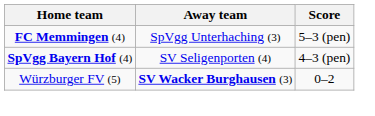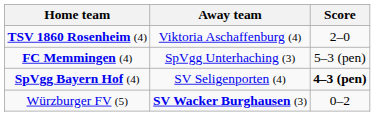 <table class="wikitable" style="text-align: center">
 <tr>
 <th>Home team</th>
 <th>Away team</th>
 <th>Score</th>
+</tr>
+<tr>
+<td><strong><a href='#'>TSV 1860 Rosenheim</a></strong> <small>(4)</small></td>
+<td><a href='#'>Viktoria Aschaffenburg</a> <small>(4)</small></td>
+<td>2–0</td>
 </tr>
 <tr>
 <td><strong><a href='#'>FC Memmingen</a></strong> <small>(4)</small></td>
 <td><a href='#'>SpVgg Unterhaching</a> <small>(3)</small></td>
 <td>5–3 (pen)</td>
 </tr>
 <tr>
 <td><strong><a href='#'>SpVgg Bayern Hof</a></strong> <small>(4)</small></td>
 <td><a href='#'>SV Seligenporten</a> <small>(4)</small></td>
-<td>4–3 (pen)</td>
+<td><strong>4–3 (pen)</strong></td>
 </tr>
 <tr>
 <td><a href='#'>Würzburger FV</a> <small>(5)</small></td>
 <td><strong><a href='#'>SV Wacker Burghausen</a></strong> <small>(3)</small></td>
 <td>0–2</td>
 </tr>
 </table>
